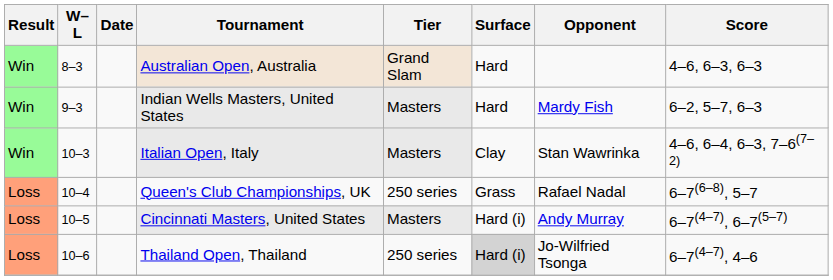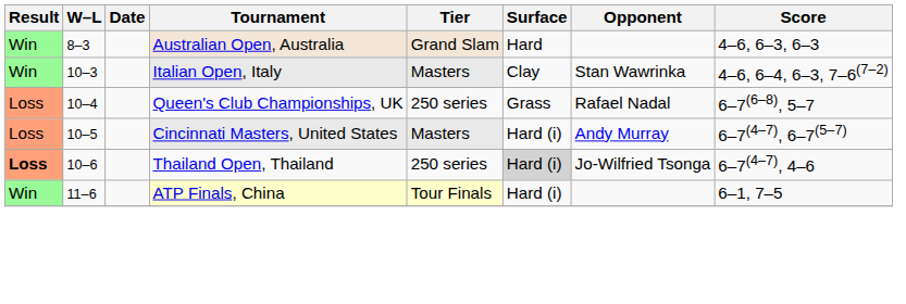 <table class="sortable wikitable">
 <tr>
 <th>Result</th>
 <th class="unsortable">W–L</th>
 <th>Date</th>
 <th>Tournament</th>
 <th>Tier</th>
 <th>Surface</th>
 <th>Opponent</th>
 <th class="unsortable">Score</th>
 </tr>
 <tr>
 <td style="background:#98fb98;">Win</td>
 <td><small>8–3</small></td>
 <td><a href='#'></a></td>
 <td style="background:#f3e6d7;"><a href='#'>Australian Open</a>, Australia</td>
 <td style="background:#f3e6d7;">Grand Slam</td>
 <td>Hard</td>
 <td></td>
 <td>4–6, 6–3, 6–3</td>
-</tr>
-<tr>
-<td style="background:#98fb98;">Win</td>
-<td><small>9–3</small></td>
-<td><a href='#'></a></td>
-<td style="background:#e9e9e9;">Indian Wells Masters, United States</td>
-<td style="background:#e9e9e9;">Masters</td>
-<td>Hard</td>
-<td> <a href='#'>Mardy Fish</a></td>
-<td>6–2, 5–7, 6–3</td>
 </tr>
 <tr>
 <td style="background:#98fb98;">Win</td>
 <td><small>10–3</small></td>
 <td><a href='#'></a></td>
 <td style="background:#e9e9e9;"><a href='#'>Italian Open</a>, Italy</td>
 <td style="background:#e9e9e9;">Masters</td>
 <td>Clay</td>
 <td> Stan Wawrinka</td>
 <td>4–6, 6–4, 6–3, 7–6<sup>(7–2)</sup></td>
 </tr>
 <tr>
 <td style="background:#ffa07a;">Loss</td>
 <td><small>10–4</small></td>
 <td><a href='#'></a></td>
 <td><a href='#'>Queen's Club Championships</a>, UK</td>
 <td>250 series</td>
 <td>Grass</td>
 <td> Rafael Nadal</td>
 <td>6–7<sup>(6–8)</sup>, 5–7</td>
 </tr>
 <tr>
 <td style="background:#ffa07a;">Loss</td>
 <td><small>10–5</small></td>
 <td><a href='#'></a></td>
 <td style="background:#e9e9e9;"><a href='#'>Cincinnati Masters</a>, United States</td>
 <td style="background:#e9e9e9;">Masters</td>
 <td>Hard (i)</td>
 <td> <a href='#'>Andy Murray</a></td>
 <td>6–7<sup>(4–7)</sup>, 6–7<sup>(5–7)</sup></td>
 </tr>
 <tr>
-<td style="background:#ffa07a;">Loss</td>
+<td style="background:#ffa07a;"><strong>Loss</strong></td>
 <td><small>10–6</small></td>
 <td><a href='#'></a></td>
 <td><a href='#'>Thailand Open</a>, Thailand</td>
 <td>250 series</td>
 <td style="background: lightgrey;">Hard (i)</td>
 <td> Jo-Wilfried Tsonga</td>
 <td>6–7<sup>(4–7)</sup>, 4–6</td>
 </tr>
 <tr>
+<td style="background:#98fb98;">Win</td>
+<td><small>11–6</small></td>
+<td><a href='#'></a></td>
+<td style="background:#ffc;"><a href='#'>ATP Finals</a>, China</td>
+<td style="background:#ffc;">Tour Finals</td>
+<td>Hard (i)</td>
+<td></td>
+<td>6–1, 7–5</td>
+</tr>
+<tr>
 </tr>
 </table>
